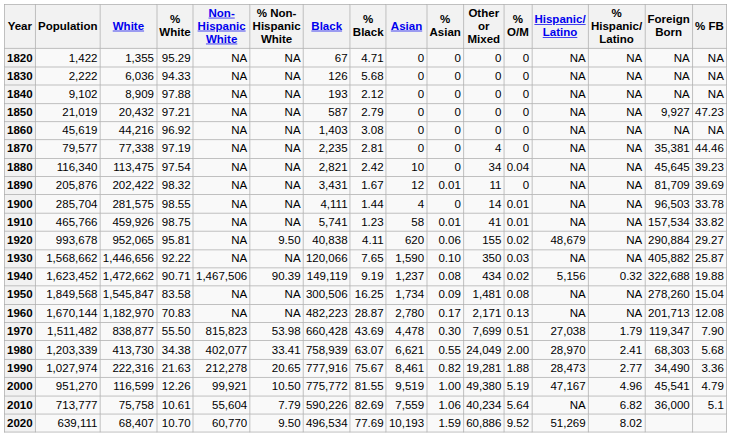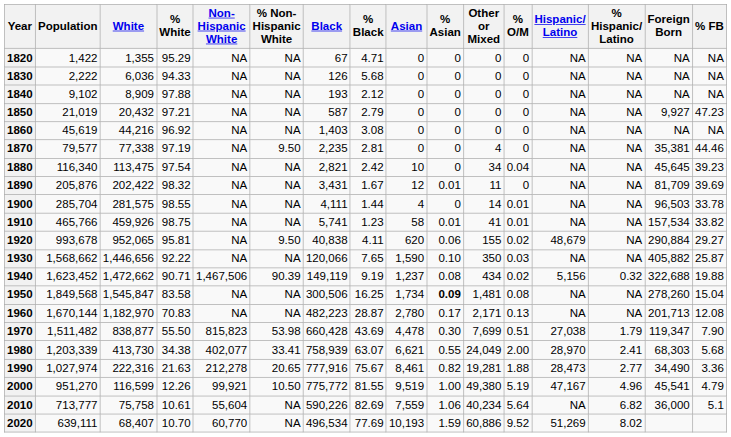 <table class="wikitable">
 <tr>
 <th>Year</th>
 <th>Population</th>
 <th><a href='#'>White</a></th>
 <th>% White</th>
 <th><a href='#'>Non-Hispanic White</a></th>
 <th>% Non-Hispanic White</th>
 <th><a href='#'>Black</a></th>
 <th>% Black</th>
 <th><a href='#'>Asian</a></th>
 <th>% Asian</th>
 <th>Other or<br>Mixed</th>
 <th>% O/M</th>
 <th><a href='#'>Hispanic/ Latino</a></th>
 <th>% Hispanic/ Latino</th>
 <th>Foreign<br>Born</th>
 <th>% FB</th>
 </tr>
 <tr style="text-align:right;">
 <th style="text-align:left;">1820</th>
 <td>1,422</td>
 <td>1,355</td>
 <td>95.29</td>
 <td>NA</td>
 <td>NA</td>
 <td>67</td>
 <td>4.71</td>
 <td>0</td>
 <td>0</td>
 <td>0</td>
 <td>0</td>
 <td>NA</td>
 <td>NA</td>
 <td>NA</td>
 <td>NA</td>
 </tr>
 <tr style="text-align:right;">
 <th style="text-align:left;">1830</th>
 <td>2,222</td>
 <td>6,036</td>
 <td>94.33</td>
 <td>NA</td>
 <td>NA</td>
 <td>126</td>
 <td>5.68</td>
 <td>0</td>
 <td>0</td>
 <td>0</td>
 <td>0</td>
 <td>NA</td>
 <td>NA</td>
 <td>NA</td>
 <td>NA</td>
 </tr>
 <tr style="text-align:right;">
 <th style="text-align:left;">1840</th>
 <td>9,102</td>
 <td>8,909</td>
 <td>97.88</td>
 <td>NA</td>
 <td>NA</td>
 <td>193</td>
 <td>2.12</td>
 <td>0</td>
 <td>0</td>
 <td>0</td>
 <td>0</td>
 <td>NA</td>
 <td>NA</td>
 <td>NA</td>
 <td>NA</td>
 </tr>
 <tr style="text-align:right;">
 <th style="text-align:left;">1850</th>
 <td>21,019</td>
 <td>20,432</td>
 <td>97.21</td>
 <td>NA</td>
 <td>NA</td>
 <td>587</td>
 <td>2.79</td>
 <td>0</td>
 <td>0</td>
 <td>0</td>
 <td>0</td>
 <td>NA</td>
 <td>NA</td>
 <td>9,927</td>
 <td>47.23</td>
 </tr>
 <tr style="text-align:right;">
 <th style="text-align:left;">1860</th>
 <td>45,619</td>
 <td>44,216</td>
 <td>96.92</td>
 <td>NA</td>
 <td>NA</td>
 <td>1,403</td>
 <td>3.08</td>
 <td>0</td>
 <td>0</td>
 <td>0</td>
 <td>0</td>
 <td>NA</td>
 <td>NA</td>
 <td>NA</td>
 <td>NA</td>
 </tr>
 <tr style="text-align:right;">
 <th style="text-align:left;">1870</th>
 <td>79,577</td>
 <td>77,338</td>
 <td>97.19</td>
 <td>NA</td>
-<td>NA</td>
+<td>9.50</td>
 <td>2,235</td>
 <td>2.81</td>
 <td>0</td>
 <td>0</td>
 <td>4</td>
 <td>0</td>
 <td>NA</td>
 <td>NA</td>
 <td>35,381</td>
 <td>44.46</td>
 </tr>
 <tr style="text-align:right;">
 <th style="text-align:left;">1880</th>
 <td>116,340</td>
 <td>113,475</td>
 <td>97.54</td>
 <td>NA</td>
 <td>NA</td>
 <td>2,821</td>
 <td>2.42</td>
 <td>10</td>
 <td>0</td>
 <td>34</td>
 <td>0.04</td>
 <td>NA</td>
 <td>NA</td>
 <td>45,645</td>
 <td>39.23</td>
 </tr>
 <tr style="text-align:right;">
 <th style="text-align:left;">1890</th>
 <td>205,876</td>
 <td>202,422</td>
 <td>98.32</td>
 <td>NA</td>
 <td>NA</td>
 <td>3,431</td>
 <td>1.67</td>
 <td>12</td>
 <td>0.01</td>
 <td>11</td>
 <td>0</td>
 <td>NA</td>
 <td>NA</td>
 <td>81,709</td>
 <td>39.69</td>
 </tr>
 <tr style="text-align:right;">
 <th style="text-align:left;">1900</th>
 <td>285,704</td>
 <td>281,575</td>
 <td>98.55</td>
 <td>NA</td>
 <td>NA</td>
 <td>4,111</td>
 <td>1.44</td>
 <td>4</td>
 <td>0</td>
 <td>14</td>
 <td>0.01</td>
 <td>NA</td>
 <td>NA</td>
 <td>96,503</td>
 <td>33.78</td>
 </tr>
 <tr style="text-align:right;">
 <th style="text-align:left;">1910</th>
 <td>465,766</td>
 <td>459,926</td>
 <td>98.75</td>
 <td>NA</td>
 <td>NA</td>
 <td>5,741</td>
 <td>1.23</td>
 <td>58</td>
 <td>0.01</td>
 <td>41</td>
 <td>0.01</td>
 <td>NA</td>
 <td>NA</td>
 <td>157,534</td>
 <td>33.82</td>
 </tr>
 <tr style="text-align:right;">
 <th style="text-align:left;">1920</th>
 <td>993,678</td>
 <td>952,065</td>
 <td>95.81</td>
 <td>NA</td>
 <td>9.50</td>
 <td>40,838</td>
 <td>4.11</td>
 <td>620</td>
 <td>0.06</td>
 <td>155</td>
 <td>0.02</td>
 <td>48,679</td>
 <td>NA</td>
 <td>290,884</td>
 <td>29.27</td>
 </tr>
 <tr style="text-align:right;">
 <th style="text-align:left;">1930</th>
 <td>1,568,662</td>
 <td>1,446,656</td>
 <td>92.22</td>
 <td>NA</td>
 <td>NA</td>
 <td>120,066</td>
 <td>7.65</td>
 <td>1,590</td>
 <td>0.10</td>
 <td>350</td>
 <td>0.03</td>
 <td>NA</td>
 <td>NA</td>
 <td>405,882</td>
 <td>25.87</td>
 </tr>
 <tr style="text-align:right;">
 <th style="text-align:left;">1940</th>
 <td>1,623,452</td>
 <td>1,472,662</td>
 <td>90.71</td>
 <td>1,467,506</td>
 <td>90.39</td>
 <td>149,119</td>
 <td>9.19</td>
 <td>1,237</td>
 <td>0.08</td>
 <td>434</td>
 <td>0.02</td>
 <td>5,156</td>
 <td>0.32</td>
 <td>322,688</td>
 <td>19.88</td>
 </tr>
 <tr style="text-align:right;">
 <th style="text-align:left;">1950</th>
 <td>1,849,568</td>
 <td>1,545,847</td>
 <td>83.58</td>
 <td>NA</td>
 <td>NA</td>
 <td>300,506</td>
 <td>16.25</td>
 <td>1,734</td>
-<td>0.09</td>
+<td><strong>0.09</strong></td>
 <td>1,481</td>
 <td>0.08</td>
 <td>NA</td>
 <td>NA</td>
 <td>278,260</td>
 <td>15.04</td>
 </tr>
 <tr style="text-align:right;">
 <th style="text-align:left;">1960</th>
 <td>1,670,144</td>
 <td>1,182,970</td>
 <td>70.83</td>
 <td>NA</td>
 <td>NA</td>
 <td>482,223</td>
 <td>28.87</td>
 <td>2,780</td>
 <td>0.17</td>
 <td>2,171</td>
 <td>0.13</td>
 <td>NA</td>
 <td>NA</td>
 <td>201,713</td>
 <td>12.08</td>
 </tr>
 <tr style="text-align:right;">
 <th style="text-align:left;">1970</th>
 <td>1,511,482</td>
 <td>838,877</td>
 <td>55.50</td>
 <td>815,823</td>
 <td>53.98</td>
 <td>660,428</td>
 <td>43.69</td>
 <td>4,478</td>
 <td>0.30</td>
 <td>7,699</td>
 <td>0.51</td>
 <td>27,038</td>
 <td>1.79</td>
 <td>119,347</td>
 <td>7.90</td>
 </tr>
 <tr style="text-align:right;">
 <th style="text-align:left;">1980</th>
 <td>1,203,339</td>
 <td>413,730</td>
 <td>34.38</td>
 <td>402,077</td>
 <td>33.41</td>
 <td>758,939</td>
 <td>63.07</td>
 <td>6,621</td>
 <td>0.55</td>
 <td>24,049</td>
 <td>2.00</td>
 <td>28,970</td>
 <td>2.41</td>
 <td>68,303</td>
 <td>5.68</td>
 </tr>
 <tr style="text-align:right;">
 <th style="text-align:left;">1990</th>
 <td>1,027,974</td>
 <td>222,316</td>
 <td>21.63</td>
 <td>212,278</td>
 <td>20.65</td>
 <td>777,916</td>
 <td>75.67</td>
 <td>8,461</td>
 <td>0.82</td>
 <td>19,281</td>
 <td>1.88</td>
 <td>28,473</td>
 <td>2.77</td>
 <td>34,490</td>
 <td>3.36</td>
 </tr>
 <tr style="text-align:right;">
 <th style="text-align:left;">2000</th>
 <td>951,270</td>
 <td>116,599</td>
 <td>12.26</td>
 <td>99,921</td>
 <td>10.50</td>
 <td>775,772</td>
 <td>81.55</td>
 <td>9,519</td>
 <td>1.00</td>
 <td>49,380</td>
 <td>5.19</td>
 <td>47,167</td>
 <td>4.96</td>
 <td>45,541</td>
 <td>4.79</td>
 </tr>
 <tr style="text-align:right;">
 <th style="text-align:left;">2010</th>
 <td>713,777</td>
 <td>75,758</td>
 <td>10.61</td>
 <td>55,604</td>
-<td>7.79</td>
+<td>NA</td>
 <td>590,226</td>
 <td>82.69</td>
 <td>7,559</td>
 <td>1.06</td>
 <td>40,234</td>
 <td>5.64</td>
 <td>NA</td>
 <td>6.82</td>
 <td>36,000</td>
 <td>5.1</td>
 </tr>
 <tr style="text-align:right;">
 <th style="text-align:left;">2020</th>
 <td>639,111</td>
 <td>68,407</td>
 <td>10.70</td>
 <td>60,770</td>
-<td>9.50</td>
+<td>NA</td>
 <td>496,534</td>
 <td>77.69</td>
 <td>10,193</td>
 <td>1.59</td>
 <td>60,886</td>
 <td>9.52</td>
 <td>51,269</td>
 <td>8.02</td>
 <td></td>
 <td></td>
 </tr>
 </table>
